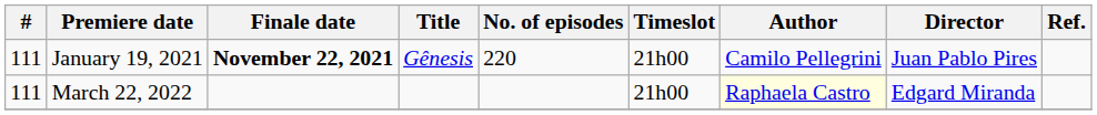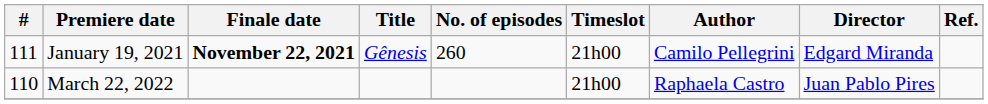 <table class = "wikitable sortable">
 <tr>
 <th>#</th>
 <th>Premiere date</th>
 <th>Finale date</th>
 <th>Title</th>
 <th>No. of episodes</th>
 <th>Timeslot</th>
 <th>Author</th>
 <th>Director</th>
 <th>Ref.</th>
 </tr>
 <tr>
 <td>111</td>
 <td>January 19, 2021</td>
 <td><strong>November 22, 2021</strong></td>
 <td><em><a href='#'>Gênesis</a></em></td>
-<td>220</td>
+<td>260</td>
 <td>21h00</td>
 <td><a href='#'>Camilo Pellegrini</a></td>
-<td><a href='#'>Juan Pablo Pires</a></td>
+<td><a href='#'>Edgard Miranda</a></td>
 <td></td>
 </tr>
 <tr>
-<td>111</td>
+<td>110</td>
 <td>March 22, 2022</td>
 <td></td>
 <td></td>
 <td></td>
 <td>21h00</td>
-<td style="background: lightyellow;"><a href='#'>Raphaela Castro</a></td>
-<td><a href='#'>Edgard Miranda</a></td>
+<td><a href='#'>Raphaela Castro</a></td>
+<td><a href='#'>Juan Pablo Pires</a></td>
 <td></td>
 </tr>
 <tr>
 </tr>
 </table>
